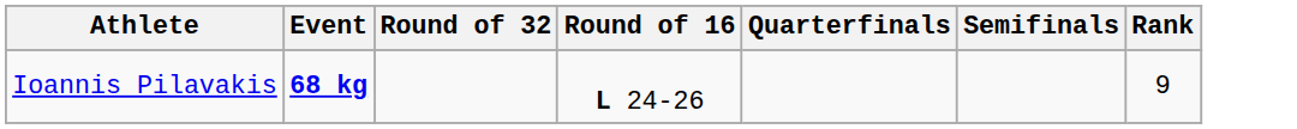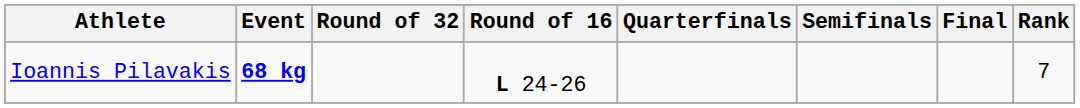 <table class=wikitable style="font-size:90%; text-align:center">
 <tr>
 <th>Athlete</th>
 <th>Event</th>
 <th>Round of 32</th>
 <th>Round of 16</th>
 <th>Quarterfinals</th>
 <th>Semifinals</th>
+<th>Final</th>
 <th>Rank</th>
 </tr>
 <tr>
 <td align=left><a href='#'>Ioannis Pilavakis</a></td>
 <td align=left><strong><a href='#'>68 kg</a></strong></td>
 <td></td>
 <td><br><strong>L</strong> 24-26</td>
 <td></td>
 <td></td>
-<td>9</td>
+<td></td>
+<td>7</td>
 </tr>
 </table>
